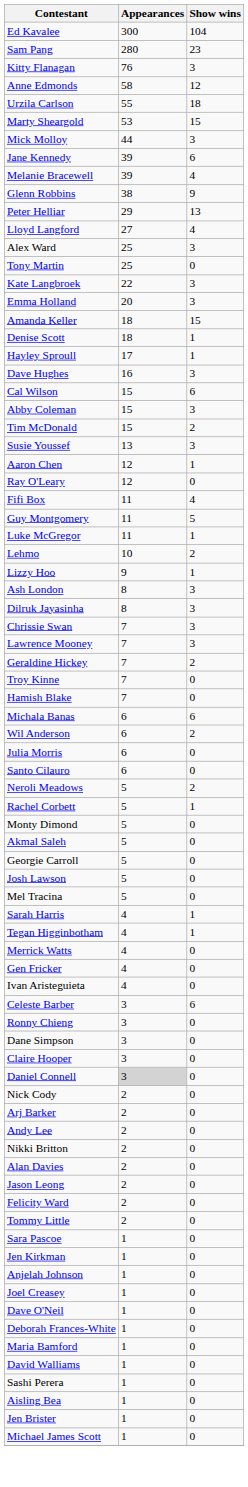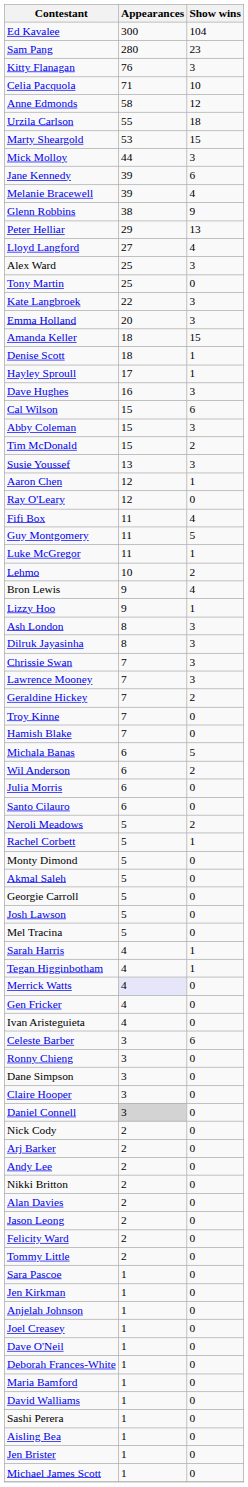 <table class="wikitable sortable mw-collapsible mw-collapsed plainrowheaders">
 <tr>
 <th>Contestant</th>
 <th>Appearances</th>
 <th>Show wins</th>
 </tr>
 <tr>
 <td><a href='#'>Ed Kavalee</a></td>
 <td>300</td>
 <td>104</td>
 </tr>
 <tr>
 <td><a href='#'>Sam Pang</a></td>
 <td>280</td>
 <td>23</td>
 </tr>
 <tr>
 <td><a href='#'>Kitty Flanagan</a></td>
 <td>76</td>
 <td>3</td>
+</tr>
+<tr>
+<td><a href='#'>Celia Pacquola</a></td>
+<td>71</td>
+<td>10</td>
 </tr>
 <tr>
 <td><a href='#'>Anne Edmonds</a></td>
 <td>58</td>
 <td>12</td>
 </tr>
 <tr>
 <td><a href='#'>Urzila Carlson</a></td>
 <td>55</td>
 <td>18</td>
 </tr>
 <tr>
 <td><a href='#'>Marty Sheargold</a></td>
 <td>53</td>
 <td>15</td>
 </tr>
 <tr>
 <td><a href='#'>Mick Molloy</a></td>
 <td>44</td>
 <td>3</td>
 </tr>
 <tr>
 <td><a href='#'>Jane Kennedy</a></td>
 <td>39</td>
 <td>6</td>
 </tr>
 <tr>
 <td><a href='#'>Melanie Bracewell</a></td>
 <td>39</td>
 <td>4</td>
 </tr>
 <tr>
 <td><a href='#'>Glenn Robbins</a></td>
 <td>38</td>
 <td>9</td>
 </tr>
 <tr>
 <td><a href='#'>Peter Helliar</a></td>
 <td>29</td>
 <td>13</td>
 </tr>
 <tr>
 <td><a href='#'>Lloyd Langford</a></td>
 <td>27</td>
 <td>4</td>
 </tr>
 <tr>
 <td>Alex Ward</td>
 <td>25</td>
 <td>3</td>
 </tr>
 <tr>
 <td><a href='#'>Tony Martin</a></td>
 <td>25</td>
 <td>0</td>
 </tr>
 <tr>
 <td><a href='#'>Kate Langbroek</a></td>
 <td>22</td>
 <td>3</td>
 </tr>
 <tr>
 <td><a href='#'>Emma Holland</a></td>
 <td>20</td>
 <td>3</td>
 </tr>
 <tr>
 <td><a href='#'>Amanda Keller</a></td>
 <td>18</td>
 <td>15</td>
 </tr>
 <tr>
 <td><a href='#'>Denise Scott</a></td>
 <td>18</td>
 <td>1</td>
 </tr>
 <tr>
 <td><a href='#'>Hayley Sproull</a></td>
 <td>17</td>
 <td>1</td>
 </tr>
 <tr>
 <td><a href='#'>Dave Hughes</a></td>
 <td>16</td>
 <td>3</td>
 </tr>
 <tr>
 <td><a href='#'>Cal Wilson</a></td>
 <td>15</td>
 <td>6</td>
 </tr>
 <tr>
 <td><a href='#'>Abby Coleman</a></td>
 <td>15</td>
 <td>3</td>
 </tr>
 <tr>
 <td><a href='#'>Tim McDonald</a></td>
 <td>15</td>
 <td>2</td>
 </tr>
 <tr>
 <td><a href='#'>Susie Youssef</a></td>
 <td>13</td>
 <td>3</td>
 </tr>
 <tr>
 <td><a href='#'>Aaron Chen</a></td>
 <td>12</td>
 <td>1</td>
 </tr>
 <tr>
 <td><a href='#'>Ray O'Leary</a></td>
 <td>12</td>
 <td>0</td>
 </tr>
 <tr>
 <td><a href='#'>Fifi Box</a></td>
 <td>11</td>
 <td>4</td>
 </tr>
 <tr>
 <td><a href='#'>Guy Montgomery</a></td>
 <td>11</td>
 <td>5</td>
 </tr>
 <tr>
 <td><a href='#'>Luke McGregor</a></td>
 <td>11</td>
 <td>1</td>
 </tr>
 <tr>
 <td><a href='#'>Lehmo</a></td>
 <td>10</td>
 <td>2</td>
 </tr>
 <tr>
+<td>Bron Lewis</td>
+<td>9</td>
+<td>4</td>
+</tr>
+<tr>
 <td><a href='#'>Lizzy Hoo</a></td>
 <td>9</td>
 <td>1</td>
 </tr>
 <tr>
 <td><a href='#'>Ash London</a></td>
 <td>8</td>
 <td>3</td>
 </tr>
 <tr>
 <td><a href='#'>Dilruk Jayasinha</a></td>
 <td>8</td>
 <td>3</td>
 </tr>
 <tr>
 <td><a href='#'>Chrissie Swan</a></td>
 <td>7</td>
 <td>3</td>
 </tr>
 <tr>
 <td><a href='#'>Lawrence Mooney</a></td>
 <td>7</td>
 <td>3</td>
 </tr>
 <tr>
 <td><a href='#'>Geraldine Hickey</a></td>
 <td>7</td>
 <td>2</td>
 </tr>
 <tr>
 <td><a href='#'>Troy Kinne</a></td>
 <td>7</td>
 <td>0</td>
 </tr>
 <tr>
 <td><a href='#'>Hamish Blake</a></td>
 <td>7</td>
 <td>0</td>
 </tr>
 <tr>
 <td><a href='#'>Michala Banas</a></td>
 <td>6</td>
-<td>6</td>
+<td>5</td>
 </tr>
 <tr>
 <td><a href='#'>Wil Anderson</a></td>
 <td>6</td>
 <td>2</td>
 </tr>
 <tr>
 <td><a href='#'>Julia Morris</a></td>
 <td>6</td>
 <td>0</td>
 </tr>
 <tr>
 <td><a href='#'>Santo Cilauro</a></td>
 <td>6</td>
 <td>0</td>
 </tr>
 <tr>
 <td><a href='#'>Neroli Meadows</a></td>
 <td>5</td>
 <td>2</td>
 </tr>
 <tr>
 <td><a href='#'>Rachel Corbett</a></td>
 <td>5</td>
 <td>1</td>
 </tr>
 <tr>
 <td>Monty Dimond</td>
 <td>5</td>
 <td>0</td>
 </tr>
 <tr>
 <td><a href='#'>Akmal Saleh</a></td>
 <td>5</td>
 <td>0</td>
 </tr>
 <tr>
 <td>Georgie Carroll</td>
 <td>5</td>
 <td>0</td>
 </tr>
 <tr>
 <td><a href='#'>Josh Lawson</a></td>
 <td>5</td>
 <td>0</td>
 </tr>
 <tr>
 <td>Mel Tracina</td>
 <td>5</td>
 <td>0</td>
 </tr>
 <tr>
 <td><a href='#'>Sarah Harris</a></td>
 <td>4</td>
 <td>1</td>
 </tr>
 <tr>
 <td><a href='#'>Tegan Higginbotham</a></td>
 <td>4</td>
 <td>1</td>
 </tr>
 <tr>
 <td><a href='#'>Merrick Watts</a></td>
-<td>4</td>
+<td style="background: lavender;">4</td>
 <td>0</td>
 </tr>
 <tr>
 <td><a href='#'>Gen Fricker</a></td>
 <td>4</td>
 <td>0</td>
 </tr>
 <tr>
 <td>Ivan Aristeguieta</td>
 <td>4</td>
 <td>0</td>
 </tr>
 <tr>
 <td><a href='#'>Celeste Barber</a></td>
 <td>3</td>
 <td>6</td>
 </tr>
 <tr>
 <td><a href='#'>Ronny Chieng</a></td>
 <td>3</td>
 <td>0</td>
 </tr>
 <tr>
 <td>Dane Simpson</td>
 <td>3</td>
 <td>0</td>
 </tr>
 <tr>
 <td><a href='#'>Claire Hooper</a></td>
 <td>3</td>
 <td>0</td>
 </tr>
 <tr>
 <td><a href='#'>Daniel Connell</a></td>
 <td style="background: lightgrey;">3</td>
 <td>0</td>
 </tr>
 <tr>
 <td>Nick Cody</td>
 <td>2</td>
 <td>0</td>
 </tr>
 <tr>
 <td><a href='#'>Arj Barker</a></td>
 <td>2</td>
 <td>0</td>
 </tr>
 <tr>
 <td><a href='#'>Andy Lee</a></td>
 <td>2</td>
 <td>0</td>
 </tr>
 <tr>
 <td>Nikki Britton</td>
 <td>2</td>
 <td>0</td>
 </tr>
 <tr>
 <td><a href='#'>Alan Davies</a></td>
 <td>2</td>
 <td>0</td>
 </tr>
 <tr>
 <td><a href='#'>Jason Leong</a></td>
 <td>2</td>
 <td>0</td>
 </tr>
 <tr>
 <td><a href='#'>Felicity Ward</a></td>
 <td>2</td>
 <td>0</td>
 </tr>
 <tr>
 <td><a href='#'>Tommy Little</a></td>
 <td>2</td>
 <td>0</td>
 </tr>
 <tr>
 <td><a href='#'>Sara Pascoe</a></td>
 <td>1</td>
 <td>0</td>
 </tr>
 <tr>
 <td><a href='#'>Jen Kirkman</a></td>
 <td>1</td>
 <td>0</td>
 </tr>
 <tr>
 <td><a href='#'>Anjelah Johnson</a></td>
 <td>1</td>
 <td>0</td>
 </tr>
 <tr>
 <td><a href='#'>Joel Creasey</a></td>
 <td>1</td>
 <td>0</td>
 </tr>
 <tr>
 <td><a href='#'>Dave O'Neil</a></td>
 <td>1</td>
 <td>0</td>
 </tr>
 <tr>
 <td><a href='#'>Deborah Frances-White</a></td>
 <td>1</td>
 <td>0</td>
 </tr>
 <tr>
 <td><a href='#'>Maria Bamford</a></td>
 <td>1</td>
 <td>0</td>
 </tr>
 <tr>
 <td><a href='#'>David Walliams</a></td>
 <td>1</td>
 <td>0</td>
 </tr>
 <tr>
 <td>Sashi Perera</td>
 <td>1</td>
 <td>0</td>
 </tr>
 <tr>
 <td><a href='#'>Aisling Bea</a></td>
 <td>1</td>
 <td>0</td>
 </tr>
 <tr>
 <td><a href='#'>Jen Brister</a></td>
 <td>1</td>
 <td>0</td>
 </tr>
 <tr>
 <td><a href='#'>Michael James Scott</a></td>
 <td>1</td>
 <td>0</td>
 </tr>
 <tr>
 </tr>
 </table>
